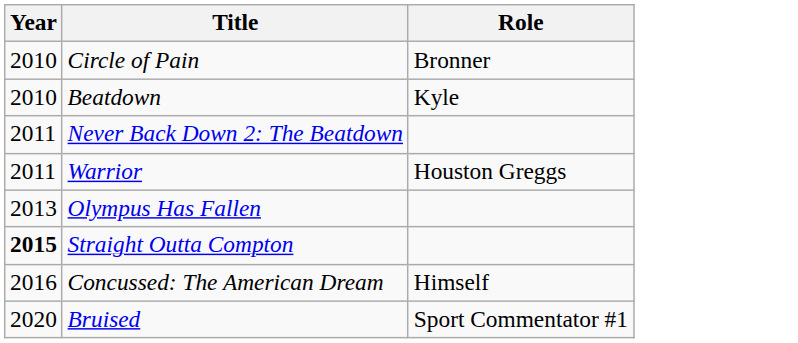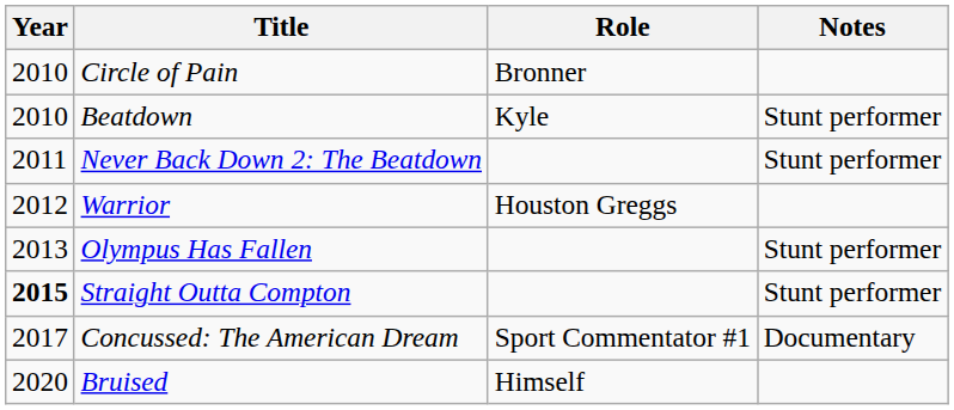 <table class="wikitable sortable">
 <tr>
 <th>Year</th>
 <th>Title</th>
 <th>Role</th>
+<th>Notes</th>
 </tr>
 <tr>
 <td>2010</td>
 <td><em>Circle of Pain</em></td>
 <td>Bronner</td>
+<td></td>
 </tr>
 <tr>
 <td>2010</td>
 <td><em>Beatdown</em></td>
 <td>Kyle</td>
+<td>Stunt performer</td>
 </tr>
 <tr>
 <td>2011</td>
 <td><em><a href='#'>Never Back Down 2: The Beatdown</a></em></td>
 <td></td>
+<td>Stunt performer</td>
 </tr>
 <tr>
-<td>2011</td>
+<td>2012</td>
 <td><em><a href='#'>Warrior</a></em></td>
 <td>Houston Greggs</td>
+<td></td>
 </tr>
 <tr>
 <td>2013</td>
 <td><em><a href='#'>Olympus Has Fallen</a></em></td>
 <td></td>
+<td>Stunt performer</td>
 </tr>
 <tr>
 <td><strong>2015</strong></td>
 <td><em><a href='#'>Straight Outta Compton</a></em></td>
 <td></td>
+<td>Stunt performer</td>
 </tr>
 <tr>
-<td>2016</td>
+<td>2017</td>
 <td><em>Concussed: The American Dream</em></td>
-<td>Himself</td>
+<td>Sport Commentator #1</td>
+<td>Documentary</td>
 </tr>
 <tr>
 <td>2020</td>
 <td><em><a href='#'>Bruised</a></em></td>
-<td>Sport Commentator #1</td>
+<td>Himself</td>
+<td></td>
 </tr>
 </table>
